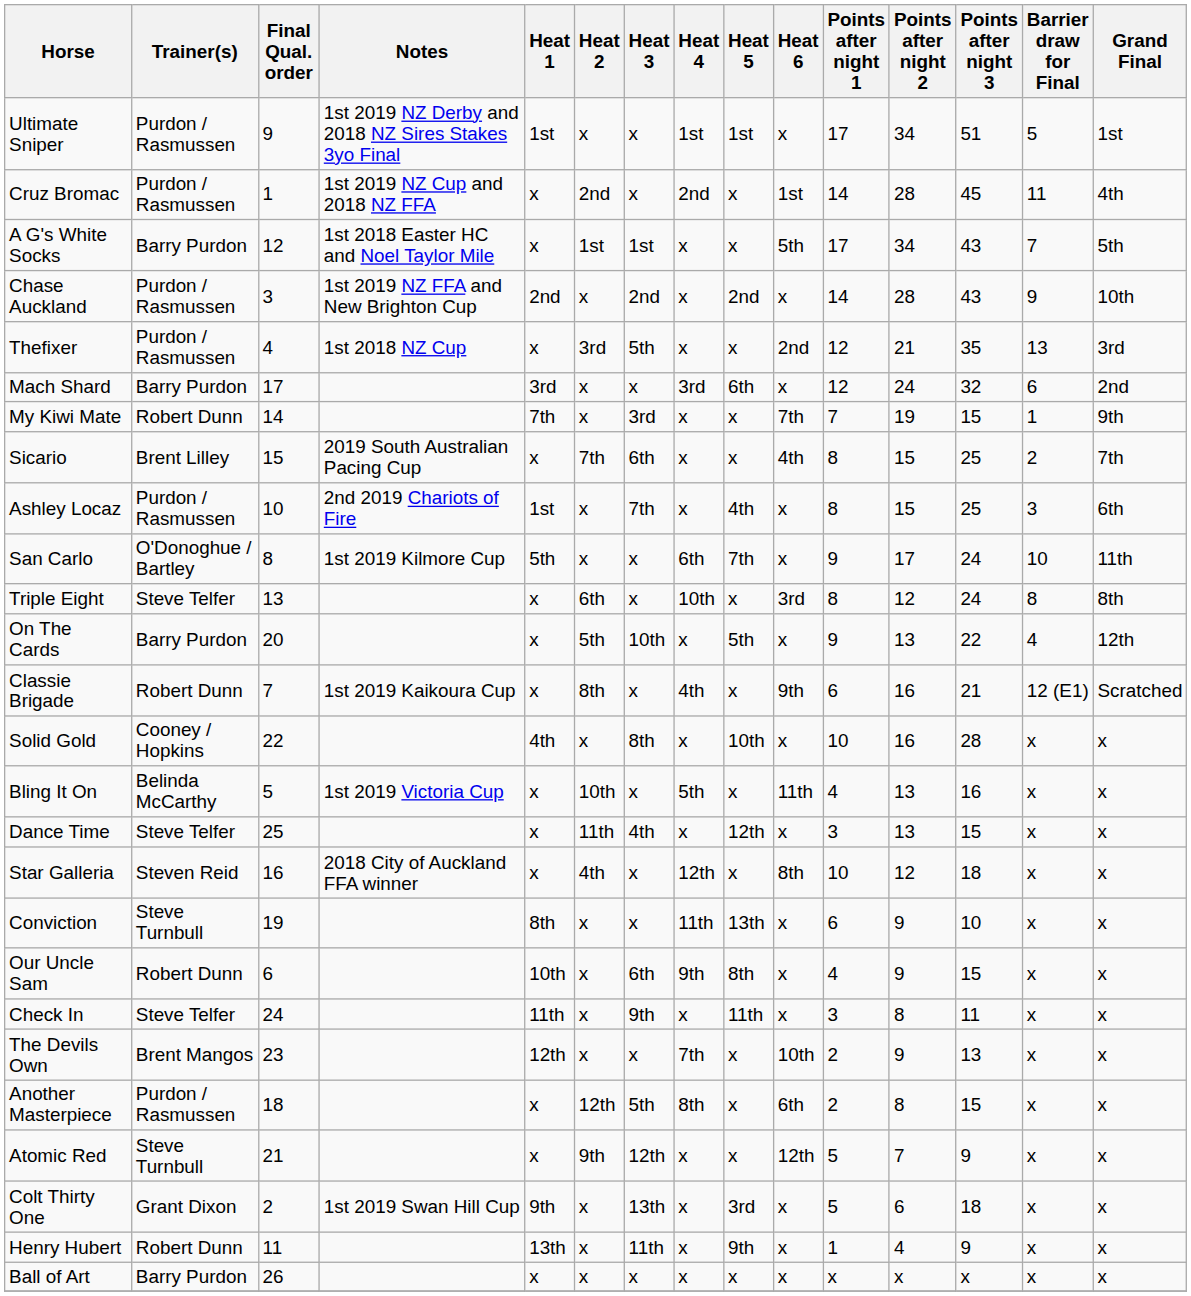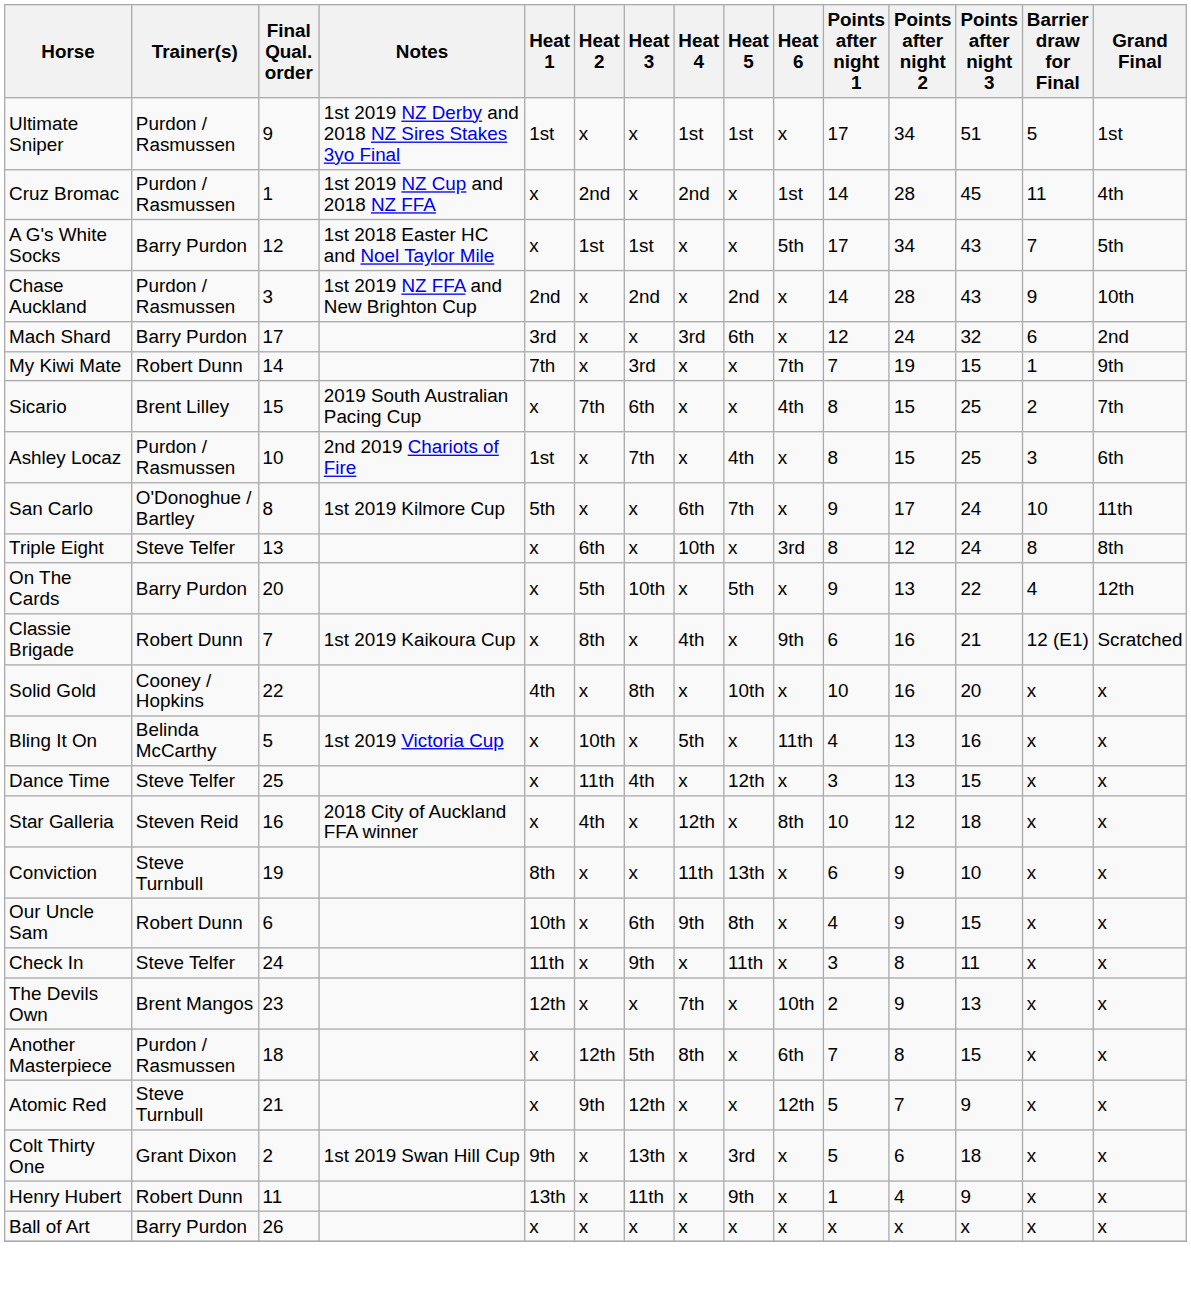 <table class="wikitable sortable" style="font-size:90%">
 <tr>
 <th width="90px">Horse <br></th>
 <th width="90px">Trainer(s)<br></th>
 <th width="40px">Final Qual. order<br></th>
 <th width="150px">Notes<br></th>
 <th width="25px">Heat 1<br></th>
 <th width="25px">Heat 2<br></th>
 <th width="25px">Heat 3<br></th>
 <th width="25px">Heat 4<br></th>
 <th width="25px">Heat 5<br></th>
 <th width="25px">Heat 6<br></th>
 <th width="35px">Points after night 1<br></th>
 <th width="35px">Points after night 2<br></th>
 <th width="35px">Points after night 3<br></th>
 <th width="35px">Barrier draw for Final<br></th>
 <th width="35px">Grand Final</th>
 </tr>
 <tr>
 <td>Ultimate Sniper</td>
 <td>Purdon / Rasmussen</td>
 <td>9</td>
 <td>1st 2019 <a href='#'>NZ Derby</a> and 2018 <a href='#'>NZ Sires Stakes 3yo Final</a></td>
 <td>1st</td>
 <td>x</td>
 <td>x</td>
 <td>1st</td>
 <td>1st</td>
 <td>x</td>
 <td>17</td>
 <td>34</td>
 <td>51</td>
 <td>5</td>
 <td>1st</td>
 </tr>
 <tr>
 <td>Cruz Bromac</td>
 <td>Purdon / Rasmussen</td>
 <td>1</td>
 <td>1st 2019 <a href='#'>NZ Cup</a> and 2018 <a href='#'>NZ FFA</a></td>
 <td>x</td>
 <td>2nd</td>
 <td>x</td>
 <td>2nd</td>
 <td>x</td>
 <td>1st</td>
 <td>14</td>
 <td>28</td>
 <td>45</td>
 <td>11</td>
 <td>4th</td>
 </tr>
 <tr>
 <td>A G's White Socks</td>
 <td>Barry Purdon</td>
 <td>12</td>
 <td>1st 2018 Easter HC and <a href='#'>Noel Taylor Mile</a></td>
 <td>x</td>
 <td>1st</td>
 <td>1st</td>
 <td>x</td>
 <td>x</td>
 <td>5th</td>
 <td>17</td>
 <td>34</td>
 <td>43</td>
 <td>7</td>
 <td>5th</td>
 </tr>
 <tr>
 <td>Chase Auckland</td>
 <td>Purdon / Rasmussen</td>
 <td>3</td>
 <td>1st 2019 <a href='#'>NZ FFA</a> and New Brighton Cup</td>
 <td>2nd</td>
 <td>x</td>
 <td>2nd</td>
 <td>x</td>
 <td>2nd</td>
 <td>x</td>
 <td>14</td>
 <td>28</td>
 <td>43</td>
 <td>9</td>
 <td>10th</td>
-</tr>
-<tr>
-<td>Thefixer</td>
-<td>Purdon / Rasmussen</td>
-<td>4</td>
-<td>1st 2018 <a href='#'>NZ Cup</a></td>
-<td>x</td>
-<td>3rd</td>
-<td>5th</td>
-<td>x</td>
-<td>x</td>
-<td>2nd</td>
-<td>12</td>
-<td>21</td>
-<td>35</td>
-<td>13</td>
-<td>3rd</td>
 </tr>
 <tr>
 <td>Mach Shard</td>
 <td>Barry Purdon</td>
 <td>17</td>
 <td></td>
 <td>3rd</td>
 <td>x</td>
 <td>x</td>
 <td>3rd</td>
 <td>6th</td>
 <td>x</td>
 <td>12</td>
 <td>24</td>
 <td>32</td>
 <td>6</td>
 <td>2nd</td>
 </tr>
 <tr>
 <td>My Kiwi Mate</td>
 <td>Robert Dunn</td>
 <td>14</td>
 <td></td>
 <td>7th</td>
 <td>x</td>
 <td>3rd</td>
 <td>x</td>
 <td>x</td>
 <td>7th</td>
 <td>7</td>
 <td>19</td>
 <td>15</td>
 <td>1</td>
 <td>9th</td>
 </tr>
 <tr>
 <td>Sicario</td>
 <td>Brent Lilley</td>
 <td>15</td>
 <td>2019 South Australian Pacing Cup</td>
 <td>x</td>
 <td>7th</td>
 <td>6th</td>
 <td>x</td>
 <td>x</td>
 <td>4th</td>
 <td>8</td>
 <td>15</td>
 <td>25</td>
 <td>2</td>
 <td>7th</td>
 </tr>
 <tr>
 <td>Ashley Locaz</td>
 <td>Purdon / Rasmussen</td>
 <td>10</td>
 <td>2nd 2019 <a href='#'>Chariots of Fire</a></td>
 <td>1st</td>
 <td>x</td>
 <td>7th</td>
 <td>x</td>
 <td>4th</td>
 <td>x</td>
 <td>8</td>
 <td>15</td>
 <td>25</td>
 <td>3</td>
 <td>6th</td>
 </tr>
 <tr>
 <td>San Carlo</td>
 <td>O'Donoghue / Bartley</td>
 <td>8</td>
 <td>1st 2019 Kilmore Cup</td>
 <td>5th</td>
 <td>x</td>
 <td>x</td>
 <td>6th</td>
 <td>7th</td>
 <td>x</td>
 <td>9</td>
 <td>17</td>
 <td>24</td>
 <td>10</td>
 <td>11th</td>
 </tr>
 <tr>
 <td>Triple Eight</td>
 <td>Steve Telfer</td>
 <td>13</td>
 <td></td>
 <td>x</td>
 <td>6th</td>
 <td>x</td>
 <td>10th</td>
 <td>x</td>
 <td>3rd</td>
 <td>8</td>
 <td>12</td>
 <td>24</td>
 <td>8</td>
 <td>8th</td>
 </tr>
 <tr>
 <td>On The Cards</td>
 <td>Barry Purdon</td>
 <td>20</td>
 <td></td>
 <td>x</td>
 <td>5th</td>
 <td>10th</td>
 <td>x</td>
 <td>5th</td>
 <td>x</td>
 <td>9</td>
 <td>13</td>
 <td>22</td>
 <td>4</td>
 <td>12th</td>
 </tr>
 <tr>
 <td>Classie Brigade</td>
 <td>Robert Dunn</td>
 <td>7</td>
 <td>1st 2019 Kaikoura Cup</td>
 <td>x</td>
 <td>8th</td>
 <td>x</td>
 <td>4th</td>
 <td>x</td>
 <td>9th</td>
 <td>6</td>
 <td>16</td>
 <td>21</td>
 <td>12 (E1)</td>
 <td>Scratched</td>
 </tr>
 <tr>
 <td>Solid Gold</td>
 <td>Cooney / Hopkins</td>
 <td>22</td>
 <td></td>
 <td>4th</td>
 <td>x</td>
 <td>8th</td>
 <td>x</td>
 <td>10th</td>
 <td>x</td>
 <td>10</td>
 <td>16</td>
-<td>28</td>
+<td>20</td>
 <td>x</td>
 <td>x</td>
 </tr>
 <tr>
 <td>Bling It On</td>
 <td>Belinda McCarthy</td>
 <td>5</td>
 <td>1st 2019 <a href='#'>Victoria Cup</a></td>
 <td>x</td>
 <td>10th</td>
 <td>x</td>
 <td>5th</td>
 <td>x</td>
 <td>11th</td>
 <td>4</td>
 <td>13</td>
 <td>16</td>
 <td>x</td>
 <td>x</td>
 </tr>
 <tr>
 <td>Dance Time</td>
 <td>Steve Telfer</td>
 <td>25</td>
 <td></td>
 <td>x</td>
 <td>11th</td>
 <td>4th</td>
 <td>x</td>
 <td>12th</td>
 <td>x</td>
 <td>3</td>
 <td>13</td>
 <td>15</td>
 <td>x</td>
 <td>x</td>
 </tr>
 <tr>
 <td>Star Galleria</td>
 <td>Steven Reid</td>
 <td>16</td>
 <td>2018 City of Auckland FFA winner</td>
 <td>x</td>
 <td>4th</td>
 <td>x</td>
 <td>12th</td>
 <td>x</td>
 <td>8th</td>
 <td>10</td>
 <td>12</td>
 <td>18</td>
 <td>x</td>
 <td>x</td>
 </tr>
 <tr>
 <td>Conviction</td>
 <td>Steve Turnbull</td>
 <td>19</td>
 <td></td>
 <td>8th</td>
 <td>x</td>
 <td>x</td>
 <td>11th</td>
 <td>13th</td>
 <td>x</td>
 <td>6</td>
 <td>9</td>
 <td>10</td>
 <td>x</td>
 <td>x</td>
 </tr>
 <tr>
 <td>Our Uncle Sam</td>
 <td>Robert Dunn</td>
 <td>6</td>
 <td></td>
 <td>10th</td>
 <td>x</td>
 <td>6th</td>
 <td>9th</td>
 <td>8th</td>
 <td>x</td>
 <td>4</td>
 <td>9</td>
 <td>15</td>
 <td>x</td>
 <td>x</td>
 </tr>
 <tr>
 <td>Check In</td>
 <td>Steve Telfer</td>
 <td>24</td>
 <td></td>
 <td>11th</td>
 <td>x</td>
 <td>9th</td>
 <td>x</td>
 <td>11th</td>
 <td>x</td>
 <td>3</td>
 <td>8</td>
 <td>11</td>
 <td>x</td>
 <td>x</td>
 </tr>
 <tr>
 <td>The Devils Own</td>
 <td>Brent Mangos</td>
 <td>23</td>
 <td></td>
 <td>12th</td>
 <td>x</td>
 <td>x</td>
 <td>7th</td>
 <td>x</td>
 <td>10th</td>
 <td>2</td>
 <td>9</td>
 <td>13</td>
 <td>x</td>
 <td>x</td>
 </tr>
 <tr>
 <td>Another Masterpiece</td>
 <td>Purdon / Rasmussen</td>
 <td>18</td>
 <td></td>
 <td>x</td>
 <td>12th</td>
 <td>5th</td>
 <td>8th</td>
 <td>x</td>
 <td>6th</td>
-<td>2</td>
+<td>7</td>
 <td>8</td>
 <td>15</td>
 <td>x</td>
 <td>x</td>
 </tr>
 <tr>
 <td>Atomic Red</td>
 <td>Steve Turnbull</td>
 <td>21</td>
 <td></td>
 <td>x</td>
 <td>9th</td>
 <td>12th</td>
 <td>x</td>
 <td>x</td>
 <td>12th</td>
 <td>5</td>
 <td>7</td>
 <td>9</td>
 <td>x</td>
 <td>x</td>
 </tr>
 <tr>
 <td>Colt Thirty One</td>
 <td>Grant Dixon</td>
 <td>2</td>
 <td>1st 2019 Swan Hill Cup</td>
 <td>9th</td>
 <td>x</td>
 <td>13th</td>
 <td>x</td>
 <td>3rd</td>
 <td>x</td>
 <td>5</td>
 <td>6</td>
 <td>18</td>
 <td>x</td>
 <td>x</td>
 </tr>
 <tr>
 <td>Henry Hubert</td>
 <td>Robert Dunn</td>
 <td>11</td>
 <td></td>
 <td>13th</td>
 <td>x</td>
 <td>11th</td>
 <td>x</td>
 <td>9th</td>
 <td>x</td>
 <td>1</td>
 <td>4</td>
 <td>9</td>
 <td>x</td>
 <td>x</td>
 </tr>
 <tr>
 <td>Ball of Art</td>
 <td>Barry Purdon</td>
 <td>26</td>
 <td></td>
 <td>x</td>
 <td>x</td>
 <td>x</td>
 <td>x</td>
 <td>x</td>
 <td>x</td>
 <td>x</td>
 <td>x</td>
 <td>x</td>
 <td>x</td>
 <td>x</td>
 </tr>
 <tr>
 </tr>
 </table>
